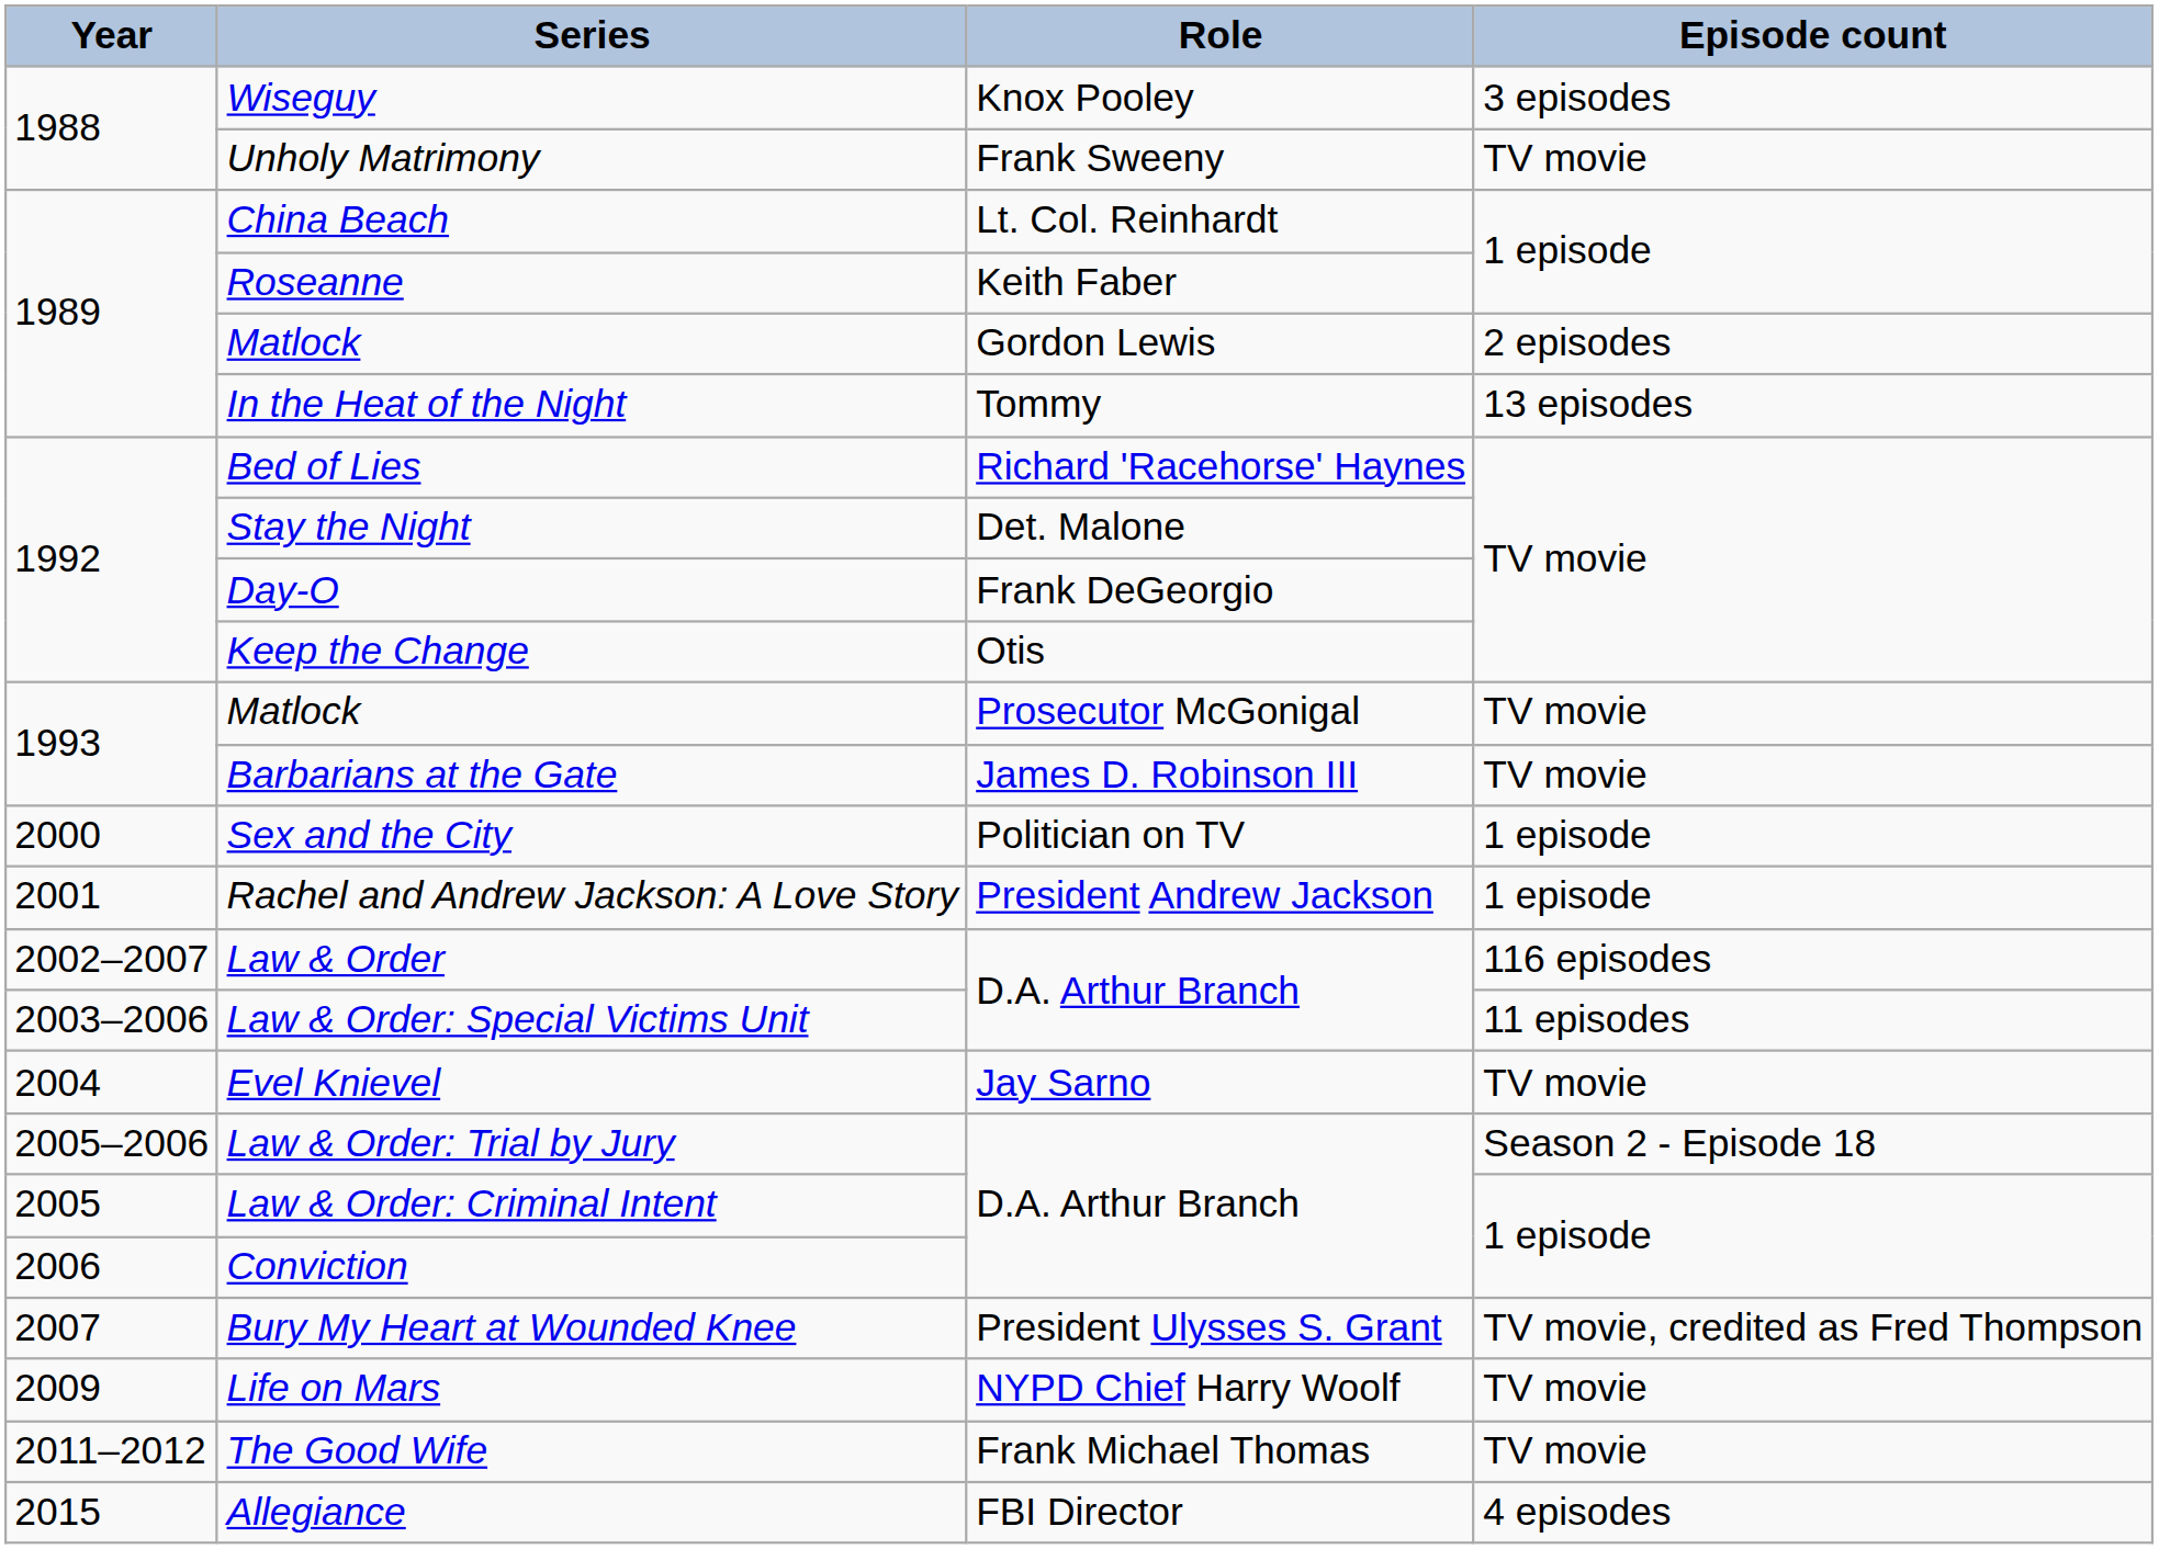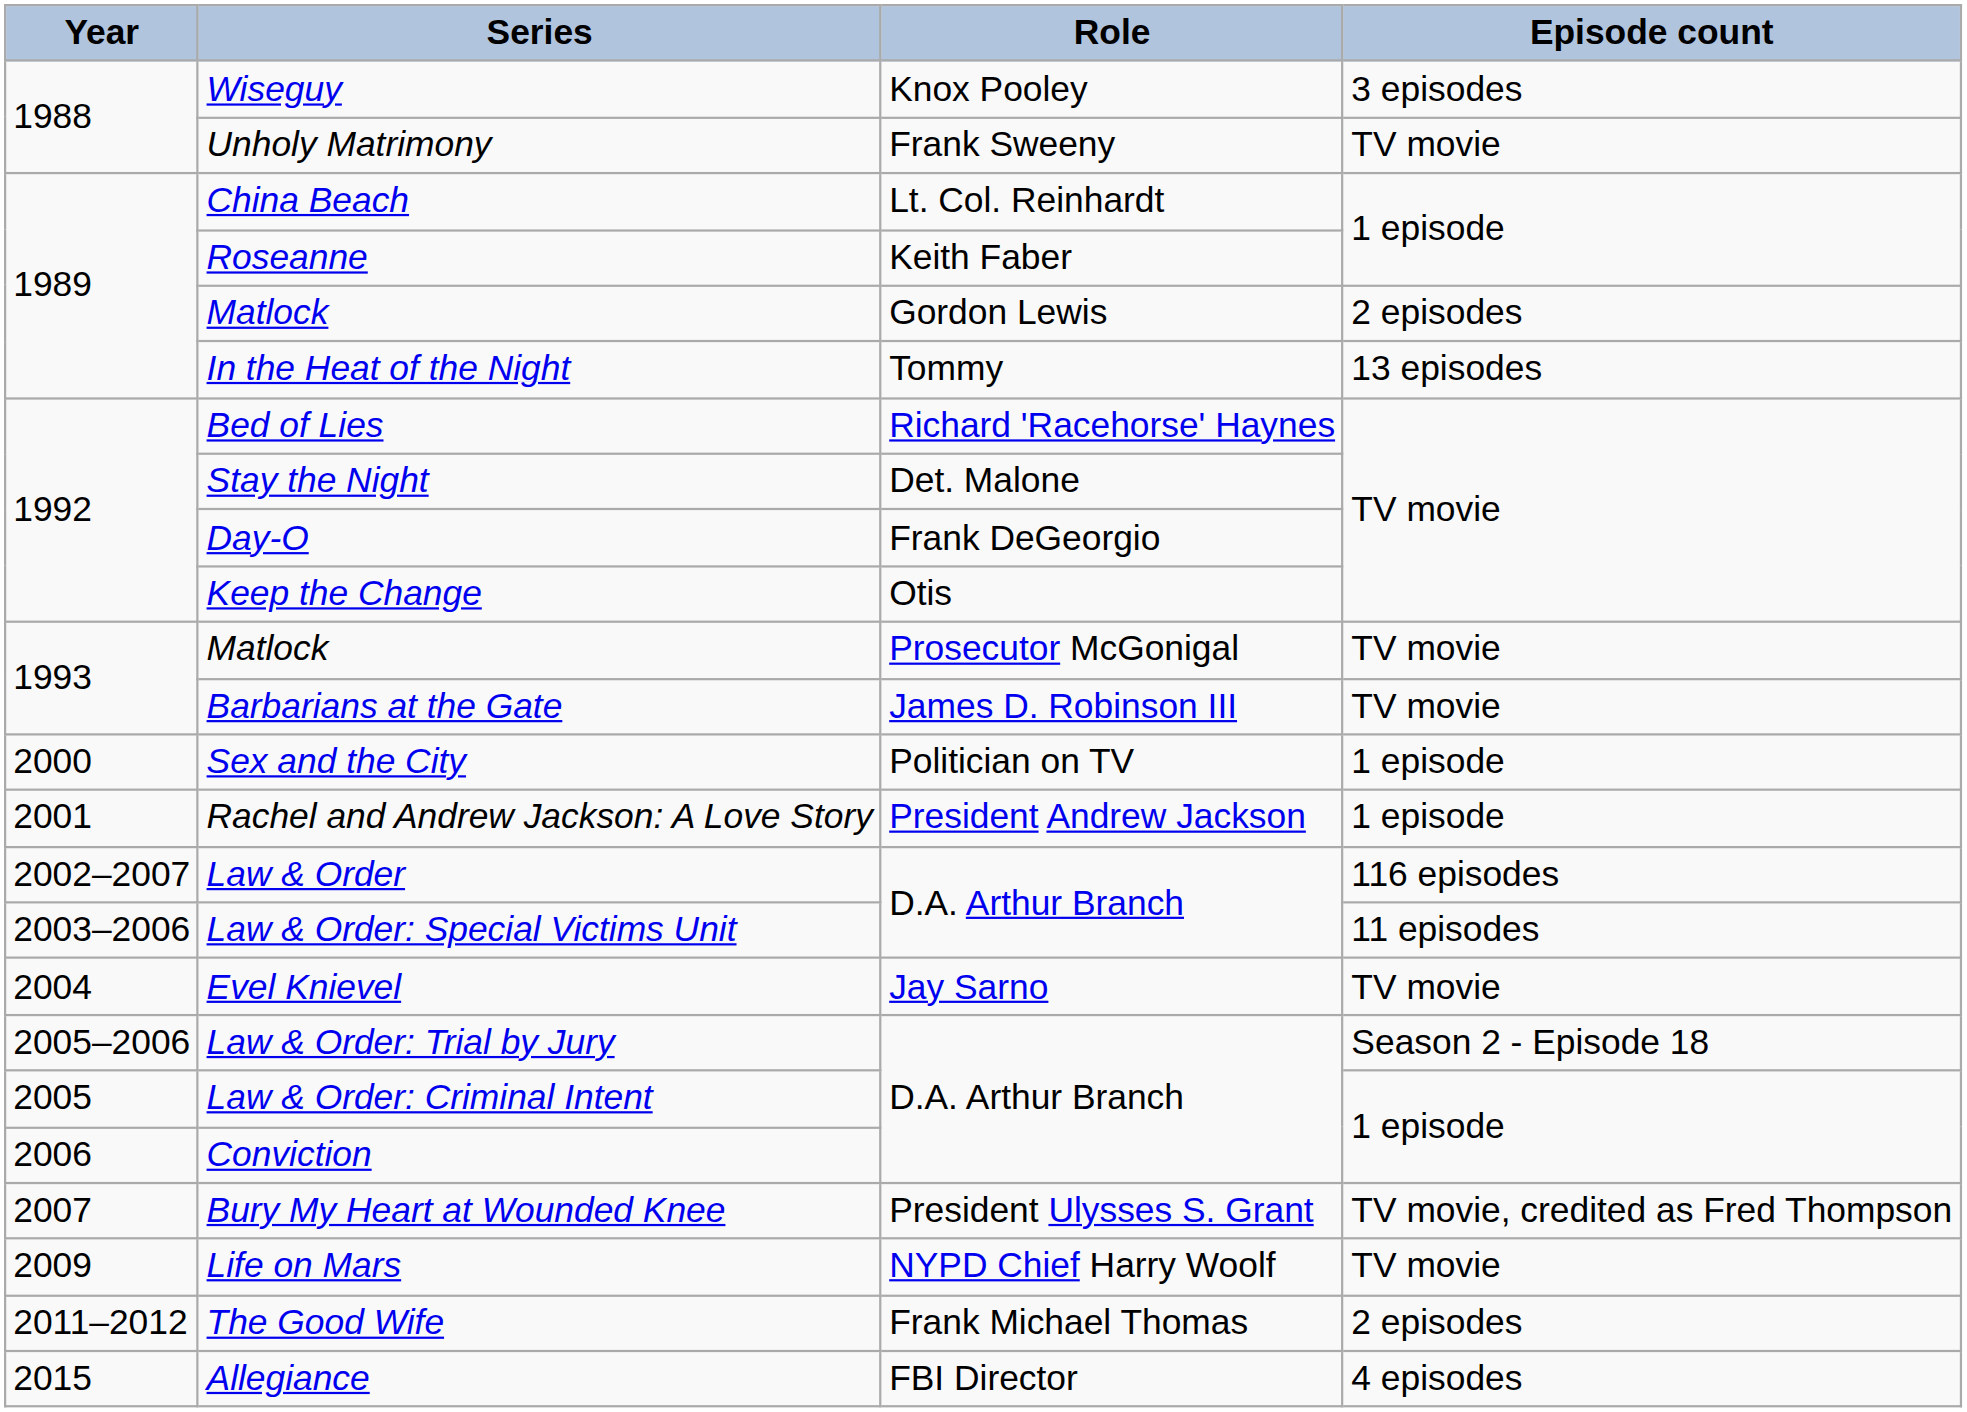 <table class="wikitable sortable">
 <tr style="text-align:center;">
 <th style="background:#B0C4DE;">Year</th>
 <th style="background:#B0C4DE;">Series</th>
 <th style="background:#B0C4DE;">Role</th>
 <th style="background:#B0C4DE;">Episode count</th>
 </tr>
 <tr>
 <td rowspan="2">1988</td>
 <td><em><a href='#'>Wiseguy</a></em></td>
 <td>Knox Pooley</td>
 <td>3 episodes</td>
 </tr>
 <tr>
 <td><em>Unholy Matrimony</em></td>
 <td>Frank Sweeny</td>
 <td>TV movie</td>
 </tr>
 <tr>
 <td rowspan="4">1989</td>
 <td><em><a href='#'>China Beach</a></em></td>
 <td>Lt. Col. Reinhardt</td>
 <td rowspan="2">1 episode</td>
 </tr>
 <tr>
 <td><em><a href='#'>Roseanne</a></em></td>
 <td>Keith Faber</td>
 </tr>
 <tr>
 <td><em><a href='#'>Matlock</a></em></td>
 <td>Gordon Lewis</td>
 <td>2 episodes</td>
 </tr>
 <tr>
 <td><em><a href='#'>In the Heat of the Night</a></em></td>
 <td>Tommy</td>
 <td>13 episodes</td>
 </tr>
 <tr>
 <td rowspan="4">1992</td>
 <td><em><a href='#'>Bed of Lies</a></em></td>
 <td><a href='#'>Richard 'Racehorse' Haynes</a></td>
 <td rowspan="4">TV movie</td>
 </tr>
 <tr>
 <td><em><a href='#'>Stay the Night</a></em></td>
 <td>Det. Malone</td>
 </tr>
 <tr>
 <td><em><a href='#'>Day-O</a></em></td>
 <td>Frank DeGeorgio</td>
 </tr>
 <tr>
 <td><em><a href='#'>Keep the Change</a></em></td>
 <td>Otis</td>
 </tr>
 <tr>
 <td rowspan="2">1993</td>
 <td><em>Matlock</em></td>
 <td><a href='#'>Prosecutor</a> McGonigal</td>
 <td>TV movie</td>
 </tr>
 <tr>
 <td><em><a href='#'>Barbarians at the Gate</a></em></td>
 <td><a href='#'>James D. Robinson III</a></td>
 <td>TV movie</td>
 </tr>
 <tr>
 <td>2000</td>
 <td><em><a href='#'>Sex and the City</a></em></td>
 <td>Politician on TV</td>
 <td>1 episode</td>
 </tr>
 <tr>
 <td>2001</td>
 <td><em>Rachel and Andrew Jackson: A Love Story</em></td>
 <td><a href='#'>President</a> <a href='#'>Andrew Jackson</a></td>
 <td>1 episode</td>
 </tr>
 <tr>
 <td>2002–2007</td>
 <td><em><a href='#'>Law & Order</a></em></td>
 <td rowspan="2">D.A. <a href='#'>Arthur Branch</a></td>
 <td>116 episodes</td>
 </tr>
 <tr>
 <td>2003–2006</td>
 <td><em><a href='#'>Law & Order: Special Victims Unit</a></em></td>
 <td>11 episodes</td>
 </tr>
 <tr>
 <td>2004</td>
 <td><em><a href='#'>Evel Knievel</a></em></td>
 <td><a href='#'>Jay Sarno</a></td>
 <td>TV movie</td>
 </tr>
 <tr>
 <td>2005–2006</td>
 <td><em><a href='#'>Law & Order: Trial by Jury</a></em></td>
 <td rowspan="3">D.A. Arthur Branch</td>
 <td>Season 2 - Episode 18</td>
 </tr>
 <tr>
 <td>2005</td>
 <td><em><a href='#'>Law & Order: Criminal Intent</a></em></td>
 <td rowspan="2">1 episode</td>
 </tr>
 <tr>
 <td>2006</td>
 <td><em><a href='#'>Conviction</a></em></td>
 </tr>
 <tr>
 <td>2007</td>
 <td><em><a href='#'>Bury My Heart at Wounded Knee</a></em></td>
 <td>President <a href='#'>Ulysses S. Grant</a></td>
 <td>TV movie, credited as Fred Thompson</td>
 </tr>
 <tr>
 <td>2009</td>
 <td><em><a href='#'>Life on Mars</a></em></td>
 <td><a href='#'>NYPD Chief</a> Harry Woolf</td>
 <td>TV movie</td>
 </tr>
 <tr>
 <td>2011–2012</td>
 <td><em><a href='#'>The Good Wife</a></em></td>
 <td>Frank Michael Thomas</td>
-<td>TV movie</td>
+<td>2 episodes</td>
 </tr>
 <tr>
 <td>2015</td>
 <td><em><a href='#'>Allegiance</a></em></td>
 <td>FBI Director</td>
 <td>4 episodes</td>
 </tr>
 </table>
